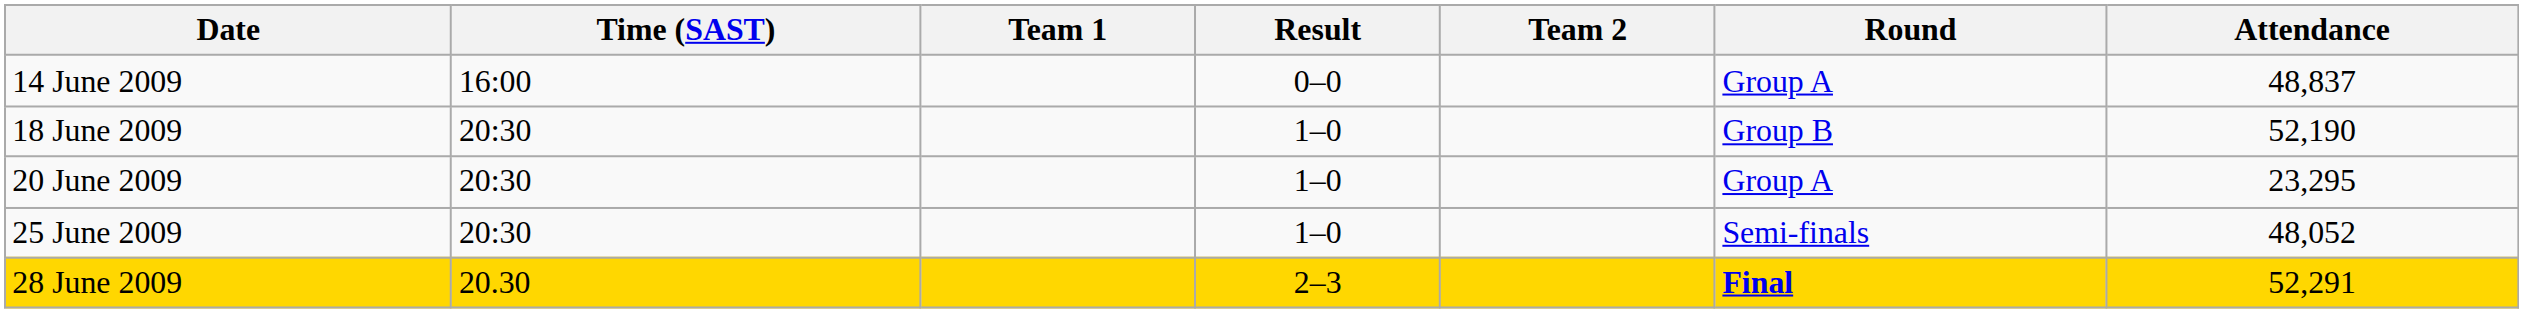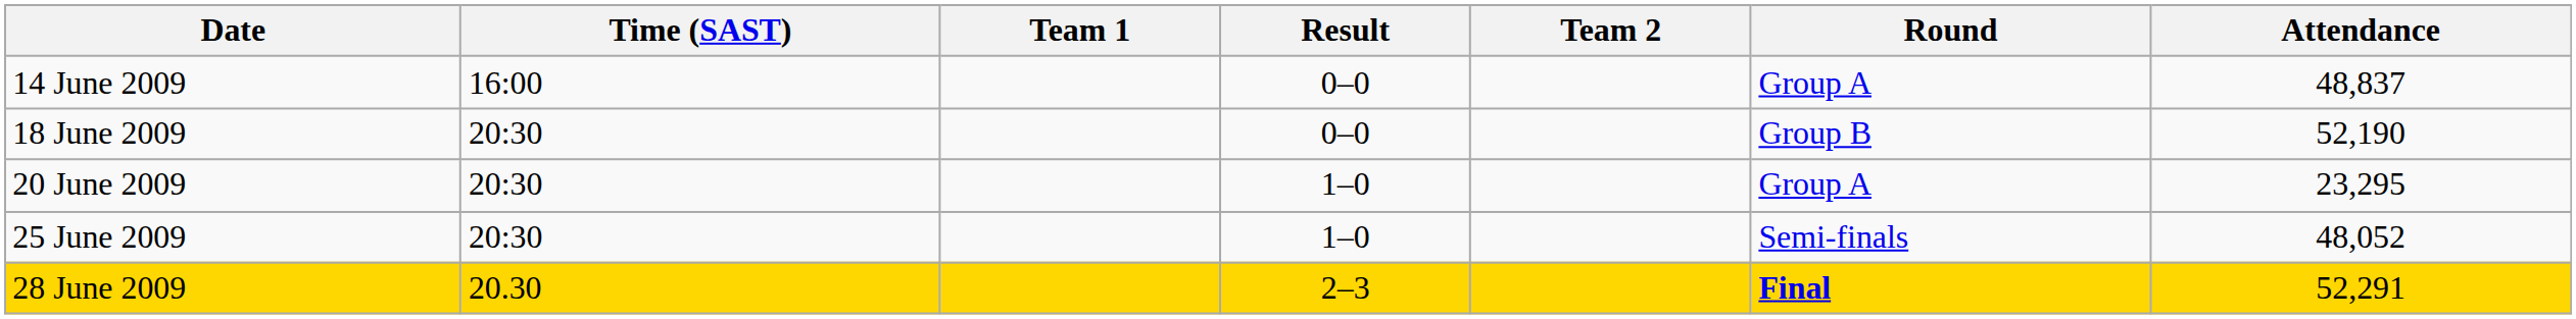 <table class="wikitable" style="text-align: left;" width="100%">
 <tr>
 <th>Date</th>
 <th>Time (<a href='#'>SAST</a>)</th>
 <th>Team 1</th>
 <th>Result</th>
 <th>Team 2</th>
 <th>Round</th>
 <th>Attendance</th>
 </tr>
 <tr>
 <td>14 June 2009</td>
 <td>16:00</td>
 <td></td>
 <td style="text-align:center;">0–0</td>
 <td></td>
 <td><a href='#'>Group A</a></td>
 <td style="text-align:center;">48,837</td>
 </tr>
 <tr>
 <td>18 June 2009</td>
 <td>20:30</td>
 <td></td>
-<td style="text-align:center;">1–0</td>
+<td style="text-align:center;">0–0</td>
 <td></td>
 <td><a href='#'>Group B</a></td>
 <td style="text-align:center;">52,190</td>
 </tr>
 <tr>
 <td>20 June 2009</td>
 <td>20:30</td>
 <td></td>
 <td style="text-align:center;">1–0</td>
 <td></td>
 <td><a href='#'>Group A</a></td>
 <td style="text-align:center;">23,295</td>
 </tr>
 <tr>
 <td>25 June 2009</td>
 <td>20:30</td>
 <td></td>
 <td style="text-align:center;">1–0</td>
 <td></td>
 <td><a href='#'>Semi-finals</a></td>
 <td style="text-align:center;">48,052</td>
 </tr>
 <tr bgcolor=gold>
 <td>28 June 2009</td>
 <td>20.30</td>
 <td></td>
 <td style="text-align:center;">2–3</td>
 <td></td>
 <td><strong><a href='#'>Final</a></strong></td>
 <td style="text-align:center;">52,291</td>
 </tr>
 </table>
